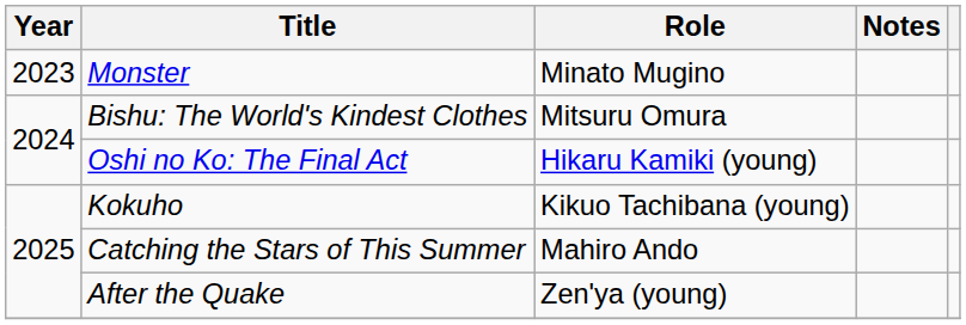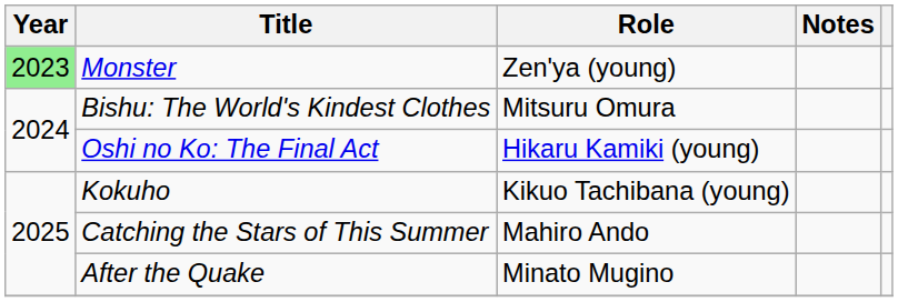 <table class="wikitable sortable">
 <tr>
 <th>Year</th>
 <th>Title</th>
 <th>Role</th>
 <th class = "unsortable">Notes</th>
 <th class = "unsortable"></th>
 </tr>
 <tr>
-<td>2023</td>
+<td style="background: lightgreen;">2023</td>
 <td><em><a href='#'>Monster</a></em></td>
-<td>Minato Mugino</td>
+<td>Zen'ya (young)</td>
 <td></td>
 <td></td>
 </tr>
 <tr>
 <td rowspan=2>2024</td>
 <td><em>Bishu: The World's Kindest Clothes</em></td>
 <td>Mitsuru Omura</td>
 <td></td>
 <td></td>
 </tr>
 <tr>
 <td><em><a href='#'>Oshi no Ko: The Final Act</a></em></td>
 <td><a href='#'>Hikaru Kamiki</a> (young)</td>
 <td></td>
 <td></td>
 </tr>
 <tr>
 <td rowspan=3>2025</td>
 <td><em>Kokuho</em></td>
 <td>Kikuo Tachibana (young)</td>
 <td></td>
 <td></td>
 </tr>
 <tr>
 <td><em>Catching the Stars of This Summer</em></td>
 <td>Mahiro Ando</td>
 <td></td>
 <td></td>
 </tr>
 <tr>
 <td><em>After the Quake</em></td>
-<td>Zen'ya (young)</td>
+<td>Minato Mugino</td>
 <td></td>
 <td></td>
 </tr>
 <tr>
 </tr>
 </table>
